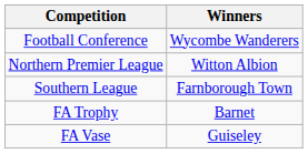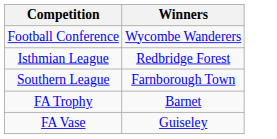 <table class="wikitable" style="text-align:center;">
 <tr>
 <th>Competition</th>
 <th>Winners</th>
 </tr>
 <tr>
 <td><a href='#'>Football Conference</a></td>
 <td><a href='#'>Wycombe Wanderers</a></td>
 </tr>
 <tr>
-<td><a href='#'>Northern Premier League</a></td>
-<td><a href='#'>Witton Albion</a></td>
+<td><a href='#'>Isthmian League</a></td>
+<td><a href='#'>Redbridge Forest</a></td>
 </tr>
 <tr>
 <td><a href='#'>Southern League</a></td>
 <td><a href='#'>Farnborough Town</a></td>
 </tr>
 <tr>
 <td><a href='#'>FA Trophy</a></td>
 <td><a href='#'>Barnet</a></td>
 </tr>
 <tr>
 <td><a href='#'>FA Vase</a></td>
 <td><a href='#'>Guiseley</a></td>
 </tr>
 </table>
